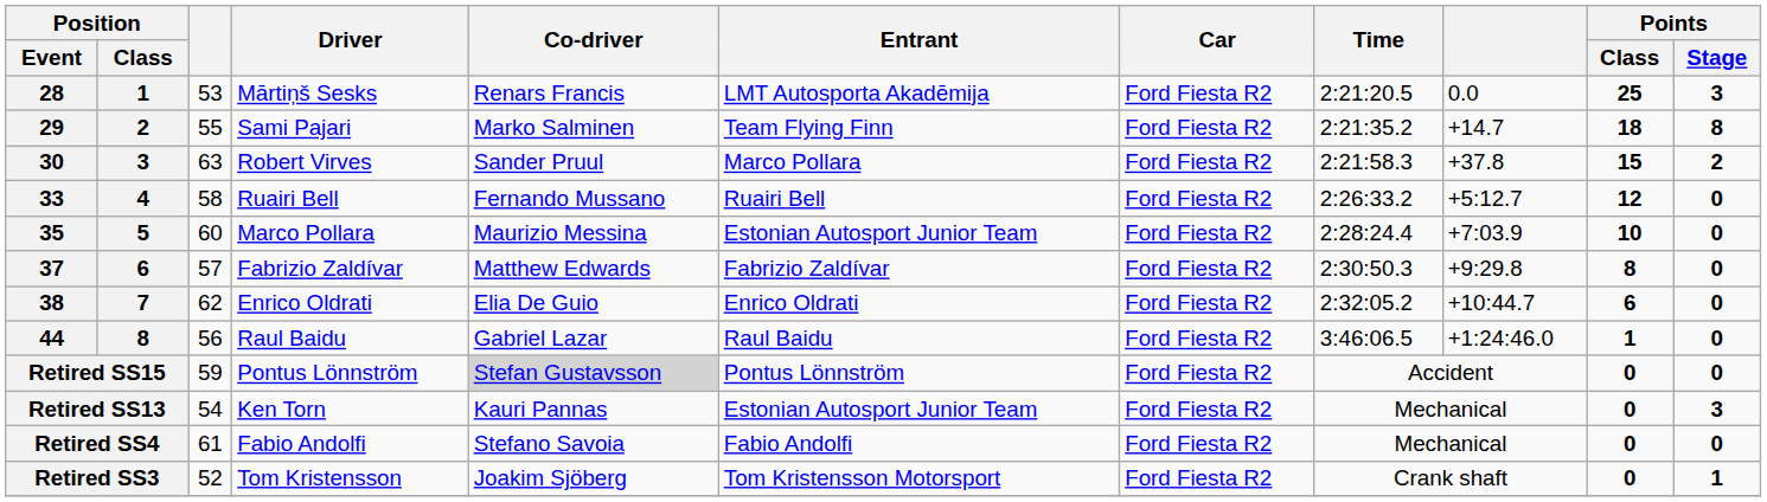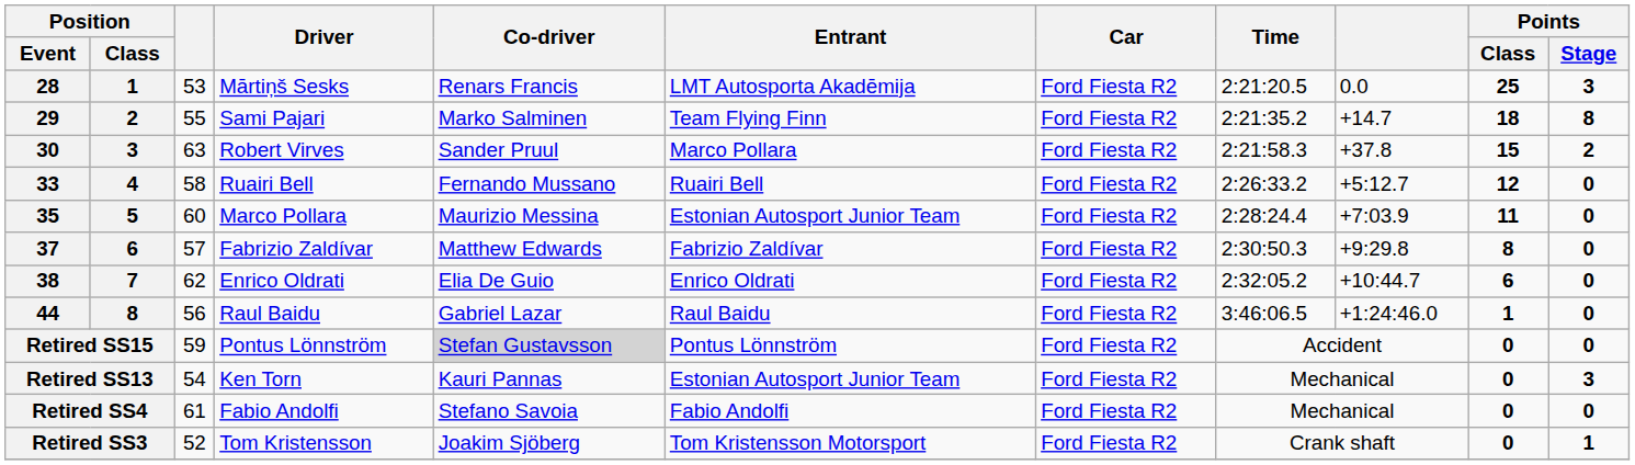 <table class="wikitable" width=85% style="font-size: 85%;">
 <tr>
 <th colspan="2">Position</th>
 <th rowspan="2"></th>
 <th rowspan="2">Driver</th>
 <th rowspan="2">Co-driver</th>
 <th rowspan="2">Entrant</th>
 <th rowspan="2">Car</th>
 <th rowspan="2">Time</th>
 <th rowspan="2"></th>
 <th colspan="2">Points</th>
 </tr>
 <tr>
 <th>Event</th>
 <th>Class</th>
 <th>Class</th>
 <th><a href='#'>Stage</a></th>
 </tr>
 <tr>
 <th>28</th>
 <th>1</th>
 <td align="center">53</td>
 <td><a href='#'>Mārtiņš Sesks</a></td>
 <td><a href='#'>Renars Francis</a></td>
 <td><a href='#'>LMT Autosporta Akadēmija</a></td>
 <td><a href='#'>Ford Fiesta R2</a></td>
 <td>2:21:20.5</td>
 <td>0.0</td>
 <td align="center"><strong>25</strong></td>
 <td align="center"><strong>3</strong></td>
 </tr>
 <tr>
 <th>29</th>
 <th>2</th>
 <td align="center">55</td>
 <td><a href='#'>Sami Pajari</a></td>
 <td><a href='#'>Marko Salminen</a></td>
 <td><a href='#'>Team Flying Finn</a></td>
 <td><a href='#'>Ford Fiesta R2</a></td>
 <td>2:21:35.2</td>
 <td>+14.7</td>
 <td align="center"><strong>18</strong></td>
 <td align="center"><strong>8</strong></td>
 </tr>
 <tr>
 <th>30</th>
 <th>3</th>
 <td align="center">63</td>
 <td><a href='#'>Robert Virves</a></td>
 <td><a href='#'>Sander Pruul</a></td>
 <td><a href='#'>Marco Pollara</a></td>
 <td><a href='#'>Ford Fiesta R2</a></td>
 <td>2:21:58.3</td>
 <td>+37.8</td>
 <td align="center"><strong>15</strong></td>
 <td align="center"><strong>2</strong></td>
 </tr>
 <tr>
 <th>33</th>
 <th>4</th>
 <td align="center">58</td>
 <td><a href='#'>Ruairi Bell</a></td>
 <td><a href='#'>Fernando Mussano</a></td>
 <td><a href='#'>Ruairi Bell</a></td>
 <td><a href='#'>Ford Fiesta R2</a></td>
 <td>2:26:33.2</td>
 <td>+5:12.7</td>
 <td align="center"><strong>12</strong></td>
 <td align="center"><strong>0</strong></td>
 </tr>
 <tr>
 <th>35</th>
 <th>5</th>
 <td align="center">60</td>
 <td><a href='#'>Marco Pollara</a></td>
 <td><a href='#'>Maurizio Messina</a></td>
 <td><a href='#'>Estonian Autosport Junior Team</a></td>
 <td><a href='#'>Ford Fiesta R2</a></td>
 <td>2:28:24.4</td>
 <td>+7:03.9</td>
-<td align="center"><strong>10</strong></td>
+<td align="center"><strong>11</strong></td>
 <td align="center"><strong>0</strong></td>
 </tr>
 <tr>
 <th>37</th>
 <th>6</th>
 <td align="center">57</td>
 <td><a href='#'>Fabrizio Zaldívar</a></td>
 <td><a href='#'>Matthew Edwards</a></td>
 <td><a href='#'>Fabrizio Zaldívar</a></td>
 <td><a href='#'>Ford Fiesta R2</a></td>
 <td>2:30:50.3</td>
 <td>+9:29.8</td>
 <td align="center"><strong>8</strong></td>
 <td align="center"><strong>0</strong></td>
 </tr>
 <tr>
 <th>38</th>
 <th>7</th>
 <td align="center">62</td>
 <td><a href='#'>Enrico Oldrati</a></td>
 <td><a href='#'>Elia De Guio</a></td>
 <td><a href='#'>Enrico Oldrati</a></td>
 <td><a href='#'>Ford Fiesta R2</a></td>
 <td>2:32:05.2</td>
 <td>+10:44.7</td>
 <td align="center"><strong>6</strong></td>
 <td align="center"><strong>0</strong></td>
 </tr>
 <tr>
 <th>44</th>
 <th>8</th>
 <td align="center">56</td>
 <td><a href='#'>Raul Baidu</a></td>
 <td><a href='#'>Gabriel Lazar</a></td>
 <td><a href='#'>Raul Baidu</a></td>
 <td><a href='#'>Ford Fiesta R2</a></td>
 <td>3:46:06.5</td>
 <td>+1:24:46.0</td>
 <td align="center"><strong>1</strong></td>
 <td align="center"><strong>0</strong></td>
 </tr>
 <tr>
 <th colspan="2">Retired SS15</th>
 <td align="center">59</td>
 <td><a href='#'>Pontus Lönnström</a></td>
 <td style="background: lightgrey;"><a href='#'>Stefan Gustavsson</a></td>
 <td><a href='#'>Pontus Lönnström</a></td>
 <td><a href='#'>Ford Fiesta R2</a></td>
 <td align="center" colspan="2">Accident</td>
 <td align="center"><strong>0</strong></td>
 <td align="center"><strong>0</strong></td>
 </tr>
 <tr>
 <th colspan="2">Retired SS13</th>
 <td align="center">54</td>
 <td><a href='#'>Ken Torn</a></td>
 <td><a href='#'>Kauri Pannas</a></td>
 <td><a href='#'>Estonian Autosport Junior Team</a></td>
 <td><a href='#'>Ford Fiesta R2</a></td>
 <td align="center" colspan="2">Mechanical</td>
 <td align="center"><strong>0</strong></td>
 <td align="center"><strong>3</strong></td>
 </tr>
 <tr>
 <th colspan="2">Retired SS4</th>
 <td align="center">61</td>
 <td><a href='#'>Fabio Andolfi</a></td>
 <td><a href='#'>Stefano Savoia</a></td>
 <td><a href='#'>Fabio Andolfi</a></td>
 <td><a href='#'>Ford Fiesta R2</a></td>
 <td align="center" colspan="2">Mechanical</td>
 <td align="center"><strong>0</strong></td>
 <td align="center"><strong>0</strong></td>
 </tr>
 <tr>
 <th colspan="2">Retired SS3</th>
 <td align="center">52</td>
 <td><a href='#'>Tom Kristensson</a></td>
 <td><a href='#'>Joakim Sjöberg</a></td>
 <td><a href='#'>Tom Kristensson Motorsport</a></td>
 <td><a href='#'>Ford Fiesta R2</a></td>
 <td align="center" colspan="2">Crank shaft</td>
 <td align="center"><strong>0</strong></td>
 <td align="center"><strong>1</strong></td>
 </tr>
 <tr>
 </tr>
 </table>
